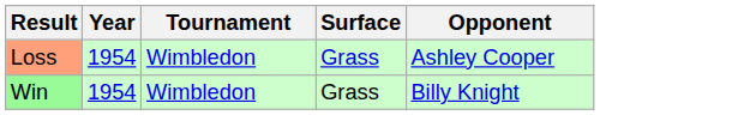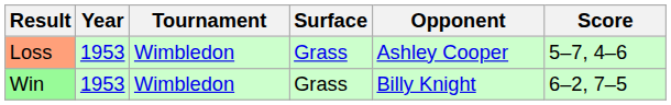 <table class="sortable wikitable">
 <tr>
 <th>Result</th>
 <th>Year</th>
 <th style="width:120px">Tournament</th>
 <th>Surface</th>
 <th style="width:130px">Opponent</th>
+<th style="width:90px" class="unsortable">Score</th>
 </tr>
 <tr style="background:#ccffcc;">
 <td style="background:#ffa07a;">Loss</td>
-<td><a href='#'>1954</a></td>
+<td><a href='#'>1953</a></td>
 <td><a href='#'>Wimbledon</a></td>
 <td><a href='#'>Grass</a></td>
 <td> <a href='#'>Ashley Cooper</a></td>
+<td>5–7, 4–6</td>
 </tr>
 <tr style="background:#ccffcc;">
 <td style=background:#98fb98>Win</td>
-<td><a href='#'>1954</a></td>
+<td><a href='#'>1953</a></td>
 <td><a href='#'>Wimbledon</a></td>
 <td>Grass</td>
 <td> <a href='#'>Billy Knight</a></td>
+<td>6–2, 7–5</td>
 </tr>
 </table>
